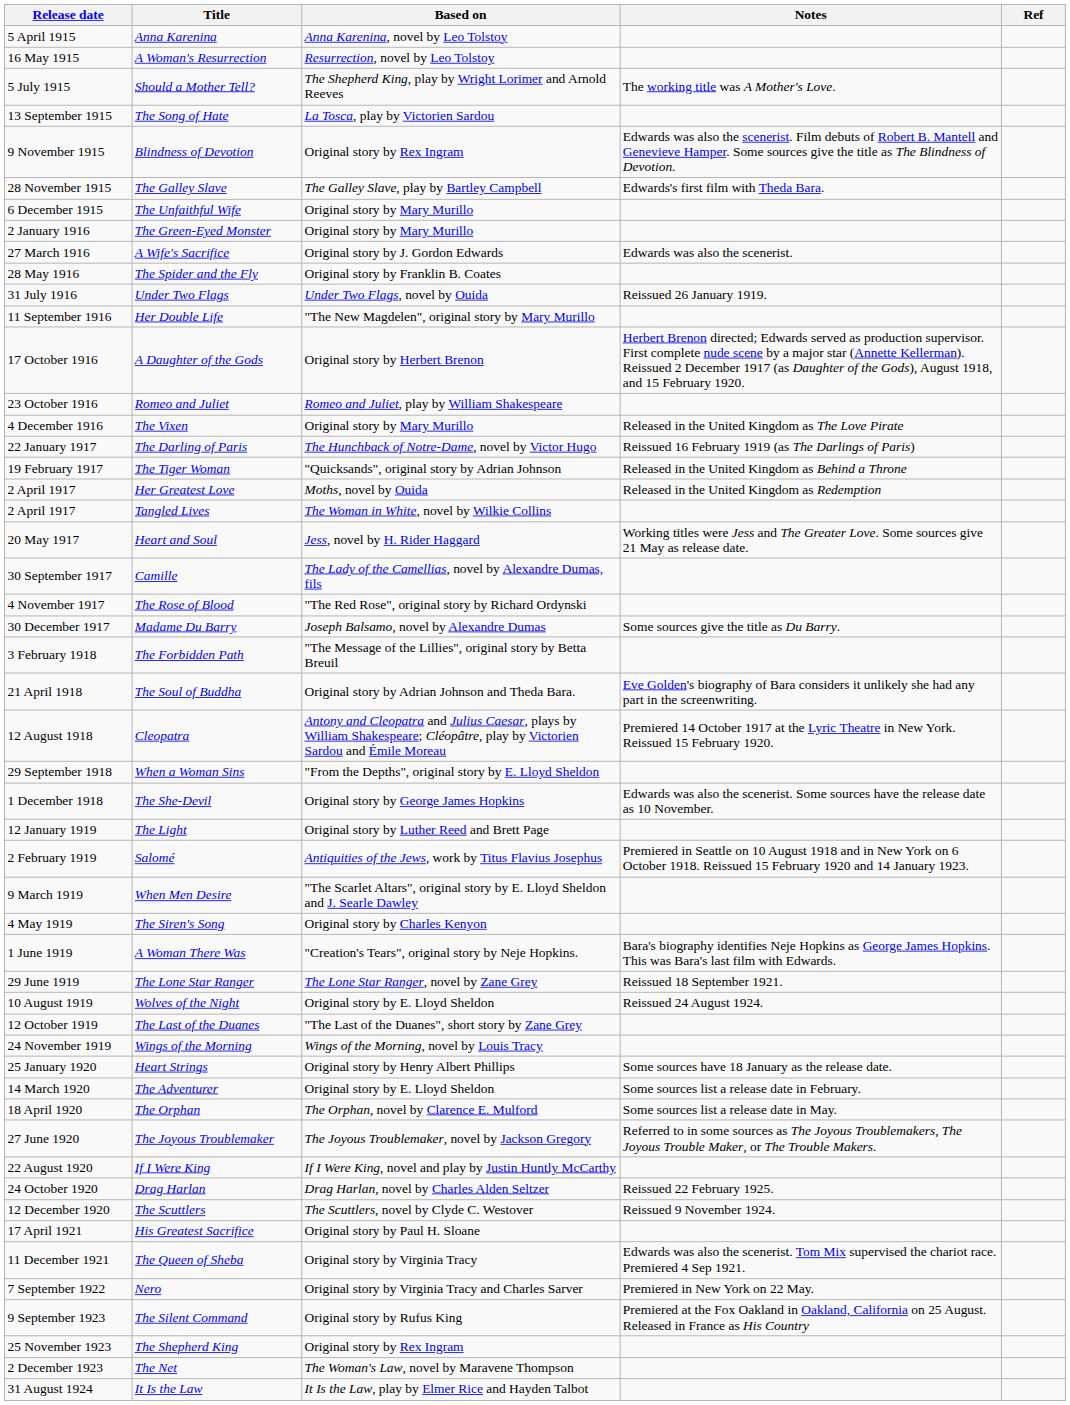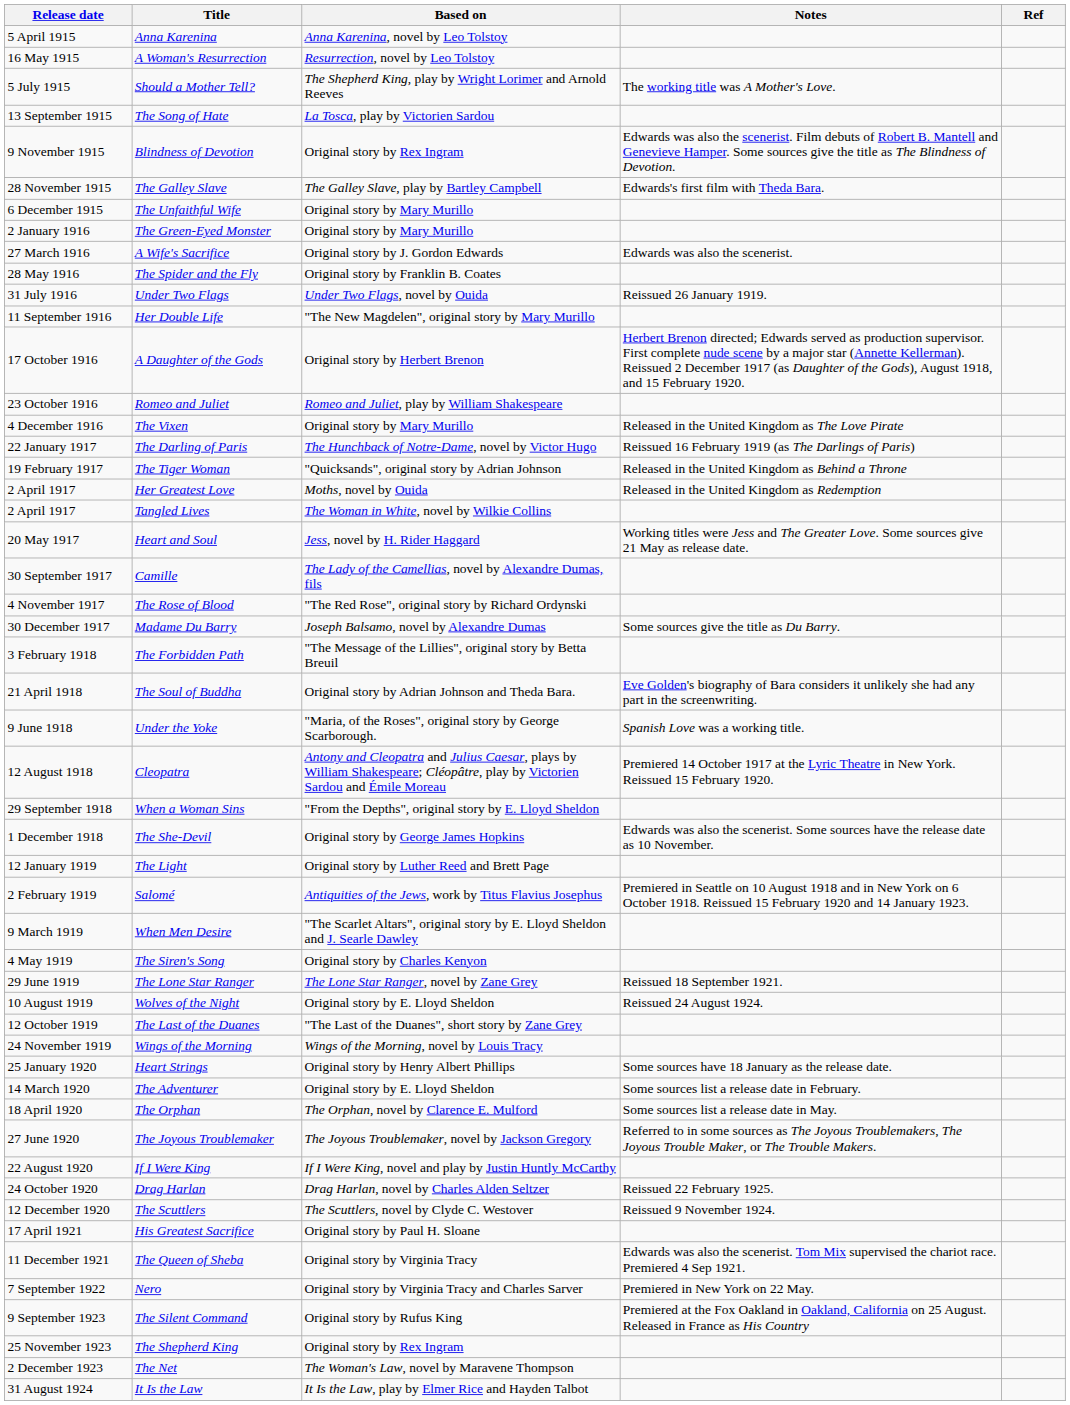 <table class="wikitable sortable" style="width: 100%; margin-right: 0;">
 <tr>
 <th width="12%"><a href='#'>Release date</a></th>
 <th width="16%">Title</th>
 <th width="30%" class="unsortable">Based on</th>
 <th width="36%" class="unsortable">Notes</th>
 <th width="6%" class="unsortable">Ref</th>
 </tr>
 <tr>
 <td>5 April 1915</td>
 <td><em><a href='#'>Anna Karenina</a></em></td>
 <td><em><a href='#'>Anna Karenina</a></em>, novel by <a href='#'>Leo Tolstoy</a></td>
 <td></td>
 <td></td>
 </tr>
 <tr>
 <td>16 May 1915</td>
 <td data-sort-value="Woman's Resurrection, A"><em><a href='#'>A Woman's Resurrection</a></em></td>
 <td><em><a href='#'>Resurrection</a></em>, novel by <a href='#'>Leo Tolstoy</a></td>
 <td></td>
 <td></td>
 </tr>
 <tr>
 <td>5 July 1915</td>
 <td><em><a href='#'>Should a Mother Tell?</a></em></td>
 <td><em>The Shepherd King</em>, play by <a href='#'>Wright Lorimer</a> and Arnold Reeves</td>
 <td>The <a href='#'>working title</a> was <em>A Mother's Love</em>.</td>
 <td></td>
 </tr>
 <tr>
 <td>13 September 1915</td>
 <td data-sort-value="Song of Hate, The"><em><a href='#'>The Song of Hate</a></em></td>
 <td><em><a href='#'>La Tosca</a></em>, play by <a href='#'>Victorien Sardou</a></td>
 <td></td>
 <td></td>
 </tr>
 <tr>
 <td>9 November 1915</td>
 <td><em><a href='#'>Blindness of Devotion</a></em></td>
 <td>Original story by <a href='#'>Rex Ingram</a></td>
 <td>Edwards was also the <a href='#'>scenerist</a>. Film debuts of <a href='#'>Robert B. Mantell</a> and <a href='#'>Genevieve Hamper</a>. Some sources give the title as <em>The Blindness of Devotion</em>.</td>
 <td></td>
 </tr>
 <tr>
 <td>28 November 1915</td>
 <td data-sort-value="Galley Slave, The"><em><a href='#'>The Galley Slave</a></em></td>
 <td><em>The Galley Slave</em>, play by <a href='#'>Bartley Campbell</a></td>
 <td>Edwards's first film with <a href='#'>Theda Bara</a>.</td>
 <td></td>
 </tr>
 <tr>
 <td>6 December 1915</td>
 <td data-sort-value="Unfaithful Wife, The"><em><a href='#'>The Unfaithful Wife</a></em></td>
 <td>Original story by <a href='#'>Mary Murillo</a></td>
 <td></td>
 <td></td>
 </tr>
 <tr>
 <td>2 January 1916</td>
 <td data-sort-value="Green-Eyed Monster, The"><em><a href='#'>The Green-Eyed Monster</a></em></td>
 <td>Original story by <a href='#'>Mary Murillo</a></td>
 <td></td>
 <td></td>
 </tr>
 <tr>
 <td>27 March 1916</td>
 <td data-sort-value="Wife's Sacrifice, A"><em><a href='#'>A Wife's Sacrifice</a></em></td>
 <td>Original story by J. Gordon Edwards</td>
 <td>Edwards was also the scenerist.</td>
 <td></td>
 </tr>
 <tr>
 <td>28 May 1916</td>
 <td data-sort-value="Spider and the Fly, The"><em><a href='#'>The Spider and the Fly</a></em></td>
 <td>Original story by Franklin B. Coates</td>
 <td></td>
 <td></td>
 </tr>
 <tr>
 <td>31 July 1916</td>
 <td><em><a href='#'>Under Two Flags</a></em></td>
 <td><em><a href='#'>Under Two Flags</a></em>, novel by <a href='#'>Ouida</a></td>
 <td>Reissued 26 January 1919.</td>
 <td></td>
 </tr>
 <tr>
 <td>11 September 1916</td>
 <td><em><a href='#'>Her Double Life</a></em></td>
 <td>"The New Magdelen", original story by <a href='#'>Mary Murillo</a></td>
 <td></td>
 <td></td>
 </tr>
 <tr>
 <td>17 October 1916</td>
 <td data-sort-value="Daughter of the Gods, A"><em><a href='#'>A Daughter of the Gods</a></em></td>
 <td>Original story by <a href='#'>Herbert Brenon</a></td>
 <td><a href='#'>Herbert Brenon</a> directed; Edwards served as production supervisor. First complete <a href='#'>nude scene</a> by a major star (<a href='#'>Annette Kellerman</a>). Reissued 2 December 1917 (as <em>Daughter of the Gods</em>), August 1918, and 15 February 1920.</td>
 <td></td>
 </tr>
 <tr>
 <td>23 October 1916</td>
 <td><em><a href='#'>Romeo and Juliet</a></em></td>
 <td><em><a href='#'>Romeo and Juliet</a></em>, play by <a href='#'>William Shakespeare</a></td>
 <td></td>
 <td></td>
 </tr>
 <tr>
 <td>4 December 1916</td>
 <td data-sort-value="Vixen, The"><em><a href='#'>The Vixen</a></em></td>
 <td>Original story by <a href='#'>Mary Murillo</a></td>
 <td>Released in the United Kingdom as <em>The Love Pirate</em></td>
 <td></td>
 </tr>
 <tr>
 <td>22 January 1917</td>
 <td data-sort-value="Darling of Paris, The"><em><a href='#'>The Darling of Paris</a></em></td>
 <td><em><a href='#'>The Hunchback of Notre-Dame</a></em>, novel by <a href='#'>Victor Hugo</a></td>
 <td>Reissued 16 February 1919 (as <em>The Darlings of Paris</em>)</td>
 <td></td>
 </tr>
 <tr>
 <td>19 February 1917</td>
 <td data-sort-value="Tiger Woman, The"><em><a href='#'>The Tiger Woman</a></em></td>
 <td>"Quicksands", original story by Adrian Johnson</td>
 <td>Released in the United Kingdom as <em>Behind a Throne</em></td>
 <td></td>
 </tr>
 <tr>
 <td>2 April 1917</td>
 <td><em><a href='#'>Her Greatest Love</a></em></td>
 <td><em>Moths</em>, novel by <a href='#'>Ouida</a></td>
 <td>Released in the United Kingdom as <em>Redemption</em></td>
 <td></td>
 </tr>
 <tr>
 <td>2 April 1917</td>
 <td><em><a href='#'>Tangled Lives</a></em></td>
 <td><em><a href='#'>The Woman in White</a></em>, novel by <a href='#'>Wilkie Collins</a></td>
 <td></td>
 <td></td>
 </tr>
 <tr>
 <td>20 May 1917</td>
 <td><em><a href='#'>Heart and Soul</a></em></td>
 <td><em><a href='#'>Jess</a></em>, novel by <a href='#'>H. Rider Haggard</a></td>
 <td>Working titles were <em>Jess</em> and <em>The Greater Love</em>. Some sources give 21 May as release date.</td>
 <td></td>
 </tr>
 <tr>
 <td>30 September 1917</td>
 <td><em><a href='#'>Camille</a></em></td>
 <td><em><a href='#'>The Lady of the Camellias</a></em>, novel by <a href='#'>Alexandre Dumas, fils</a></td>
 <td></td>
 <td></td>
 </tr>
 <tr>
 <td>4 November 1917</td>
 <td data-sort-value="Rose of Blood, The"><em><a href='#'>The Rose of Blood</a></em></td>
 <td>"The Red Rose", original story by Richard Ordynski</td>
 <td></td>
 <td></td>
 </tr>
 <tr>
 <td>30 December 1917</td>
 <td><em><a href='#'>Madame Du Barry</a></em></td>
 <td><em>Joseph Balsamo</em>, novel by <a href='#'>Alexandre Dumas</a></td>
 <td>Some sources give the title as <em>Du Barry</em>.</td>
 <td></td>
 </tr>
 <tr>
 <td>3 February 1918</td>
 <td data-sort-value="Forbidden Path, The"><em><a href='#'>The Forbidden Path</a></em></td>
 <td>"The Message of the Lillies", original story by Betta Breuil</td>
 <td></td>
 <td></td>
 </tr>
 <tr>
 <td>21 April 1918</td>
 <td data-sort-value="Soul of Buddha, The"><em><a href='#'>The Soul of Buddha</a></em></td>
 <td>Original story by Adrian Johnson and Theda Bara.</td>
 <td><a href='#'>Eve Golden</a>'s biography of Bara considers it unlikely she had any part in the screenwriting.</td>
 <td></td>
 </tr>
 <tr>
+<td>9 June 1918</td>
+<td><em><a href='#'>Under the Yoke</a></em></td>
+<td>"Maria, of the Roses", original story by George Scarborough.</td>
+<td><em>Spanish Love</em> was a working title.</td>
+<td></td>
+</tr>
+<tr>
 <td>12 August 1918</td>
 <td><em><a href='#'>Cleopatra</a></em></td>
 <td><em><a href='#'>Antony and Cleopatra</a></em> and <em><a href='#'>Julius Caesar</a></em>, plays by <a href='#'>William Shakespeare</a>; <em>Cléopâtre</em>, play by <a href='#'>Victorien Sardou</a> and <a href='#'>Émile Moreau</a></td>
 <td>Premiered 14 October 1917 at the <a href='#'>Lyric Theatre</a> in New York. Reissued 15 February 1920.</td>
 <td></td>
 </tr>
 <tr>
 <td>29 September 1918</td>
 <td><em><a href='#'>When a Woman Sins</a></em></td>
 <td>"From the Depths", original story by <a href='#'>E. Lloyd Sheldon</a></td>
 <td></td>
 <td></td>
 </tr>
 <tr>
 <td>1 December 1918</td>
 <td data-sort-value="She-Devil, The"><em><a href='#'>The She-Devil</a></em></td>
 <td>Original story by <a href='#'>George James Hopkins</a></td>
 <td>Edwards was also the scenerist. Some sources have the release date as 10 November.</td>
 <td></td>
 </tr>
 <tr>
 <td>12 January 1919</td>
 <td data-sort-value="Light, The"><em><a href='#'>The Light</a></em></td>
 <td>Original story by <a href='#'>Luther Reed</a> and Brett Page</td>
 <td></td>
 <td></td>
 </tr>
 <tr>
 <td>2 February 1919</td>
 <td><em><a href='#'>Salomé</a></em></td>
 <td><em><a href='#'>Antiquities of the Jews</a></em>, work by <a href='#'>Titus Flavius Josephus</a></td>
 <td>Premiered in Seattle on 10 August 1918 and in New York on 6 October 1918. Reissued 15 February 1920 and 14 January 1923.</td>
 <td></td>
 </tr>
 <tr>
 <td>9 March 1919</td>
 <td><em><a href='#'>When Men Desire</a></em></td>
 <td>"The Scarlet Altars", original story by E. Lloyd Sheldon and <a href='#'>J. Searle Dawley</a></td>
 <td></td>
 <td></td>
 </tr>
 <tr>
 <td>4 May 1919</td>
 <td data-sort-value="Siren's Song, The"><em><a href='#'>The Siren's Song</a></em></td>
 <td>Original story by <a href='#'>Charles Kenyon</a></td>
 <td></td>
-<td></td>
-</tr>
-<tr>
-<td>1 June 1919</td>
-<td data-sort-value="Woman There Was, A"><em><a href='#'>A Woman There Was</a></em></td>
-<td>"Creation's Tears", original story by Neje Hopkins.</td>
-<td>Bara's biography identifies Neje Hopkins as <a href='#'>George James Hopkins</a>. This was Bara's last film with Edwards.</td>
 <td></td>
 </tr>
 <tr>
 <td>29 June 1919</td>
 <td data-sort-value="Lone Star Ranger, The"><em><a href='#'>The Lone Star Ranger</a></em></td>
 <td><em><a href='#'>The Lone Star Ranger</a></em>, novel by <a href='#'>Zane Grey</a></td>
 <td>Reissued 18 September 1921.</td>
 <td></td>
 </tr>
 <tr>
 <td>10 August 1919</td>
 <td><em><a href='#'>Wolves of the Night</a></em></td>
 <td>Original story by E. Lloyd Sheldon</td>
 <td>Reissued 24 August 1924.</td>
 <td></td>
 </tr>
 <tr>
 <td>12 October 1919</td>
 <td data-sort-value="Last of the Duanes, The"><em><a href='#'>The Last of the Duanes</a></em></td>
 <td>"The Last of the Duanes", short story by <a href='#'>Zane Grey</a></td>
 <td></td>
 <td></td>
 </tr>
 <tr>
 <td>24 November 1919</td>
 <td><em><a href='#'>Wings of the Morning</a></em></td>
 <td><em>Wings of the Morning</em>, novel by <a href='#'>Louis Tracy</a></td>
 <td></td>
 <td></td>
 </tr>
 <tr>
 <td>25 January 1920</td>
 <td><em><a href='#'>Heart Strings</a></em></td>
 <td>Original story by Henry Albert Phillips</td>
 <td>Some sources have 18 January as the release date.</td>
 <td></td>
 </tr>
 <tr>
 <td>14 March 1920</td>
 <td data-sort-value="Adventurer, The"><em><a href='#'>The Adventurer</a></em></td>
 <td>Original story by E. Lloyd Sheldon</td>
 <td>Some sources list a release date in February.</td>
 <td></td>
 </tr>
 <tr>
 <td>18 April 1920</td>
 <td data-sort-value="Orphan, The"><em><a href='#'>The Orphan</a></em></td>
 <td><em>The Orphan</em>, novel by <a href='#'>Clarence E. Mulford</a></td>
 <td>Some sources list a release date in May.</td>
 <td></td>
 </tr>
 <tr>
 <td>27 June 1920</td>
 <td data-sort-value="Joyous Troublemaker, The"><em><a href='#'>The Joyous Troublemaker</a></em></td>
 <td><em>The Joyous Troublemaker</em>, novel by <a href='#'>Jackson Gregory</a></td>
 <td>Referred to in some sources as <em>The Joyous Troublemakers</em>, <em>The Joyous Trouble Maker</em>, or <em>The Trouble Makers</em>.</td>
 <td></td>
 </tr>
 <tr>
 <td>22 August 1920</td>
 <td><em><a href='#'>If I Were King</a></em></td>
 <td><em>If I Were King</em>, novel and play by <a href='#'>Justin Huntly McCarthy</a></td>
 <td></td>
 <td></td>
 </tr>
 <tr>
 <td>24 October 1920</td>
 <td><em><a href='#'>Drag Harlan</a></em></td>
 <td><em>Drag Harlan</em>, novel by <a href='#'>Charles Alden Seltzer</a></td>
 <td>Reissued 22 February 1925.</td>
 <td></td>
 </tr>
 <tr>
 <td>12 December 1920</td>
 <td data-sort-value="Scuttlers, The"><em><a href='#'>The Scuttlers</a></em></td>
 <td><em>The Scuttlers</em>, novel by Clyde C. Westover</td>
 <td>Reissued 9 November 1924.</td>
 <td></td>
 </tr>
 <tr>
 <td>17 April 1921</td>
 <td><em><a href='#'>His Greatest Sacrifice</a></em></td>
 <td>Original story by Paul H. Sloane</td>
 <td></td>
 <td></td>
 </tr>
 <tr>
 <td>11 December 1921</td>
 <td data-sort-value="Queen of Sheba, The"><em><a href='#'>The Queen of Sheba</a></em></td>
 <td>Original story by Virginia Tracy</td>
 <td>Edwards was also the scenerist. <a href='#'>Tom Mix</a> supervised the chariot race. Premiered 4 Sep 1921.</td>
 <td></td>
 </tr>
 <tr>
 <td>7 September 1922</td>
 <td><em><a href='#'>Nero</a></em></td>
 <td>Original story by Virginia Tracy and Charles Sarver</td>
 <td>Premiered in New York on 22 May.</td>
 <td></td>
 </tr>
 <tr>
 <td>9 September 1923</td>
 <td data-sort-value="Silent Command, The"><em><a href='#'>The Silent Command</a></em></td>
 <td>Original story by Rufus King</td>
 <td>Premiered at the Fox Oakland in <a href='#'>Oakland, California</a> on 25 August. Released in France as <em>His Country</em></td>
 <td></td>
 </tr>
 <tr>
 <td>25 November 1923</td>
 <td data-sort-value="Shepherd King, The"><em><a href='#'>The Shepherd King</a></em></td>
 <td>Original story by <a href='#'>Rex Ingram</a></td>
 <td></td>
 <td></td>
 </tr>
 <tr>
 <td>2 December 1923</td>
 <td data-sort-value="Net, The"><em><a href='#'>The Net</a></em></td>
 <td><em>The Woman's Law</em>, novel by Maravene Thompson</td>
 <td></td>
 <td></td>
 </tr>
 <tr>
 <td>31 August 1924</td>
 <td><em><a href='#'>It Is the Law</a></em></td>
 <td><em>It Is the Law</em>, play by <a href='#'>Elmer Rice</a> and Hayden Talbot</td>
 <td></td>
 <td></td>
 </tr>
 </table>
